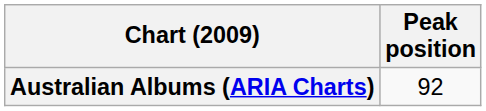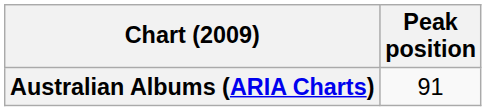 <table class="wikitable sortable plainrowheaders" style="text-align:center">
 <tr>
 <th scope="col">Chart (2009)</th>
 <th scope="col">Peak<br>position</th>
 </tr>
 <tr>
 <th scope="row">Australian Albums (<a href='#'>ARIA Charts</a>)</th>
-<td>92</td>
+<td>91</td>
 </tr>
 </table>
